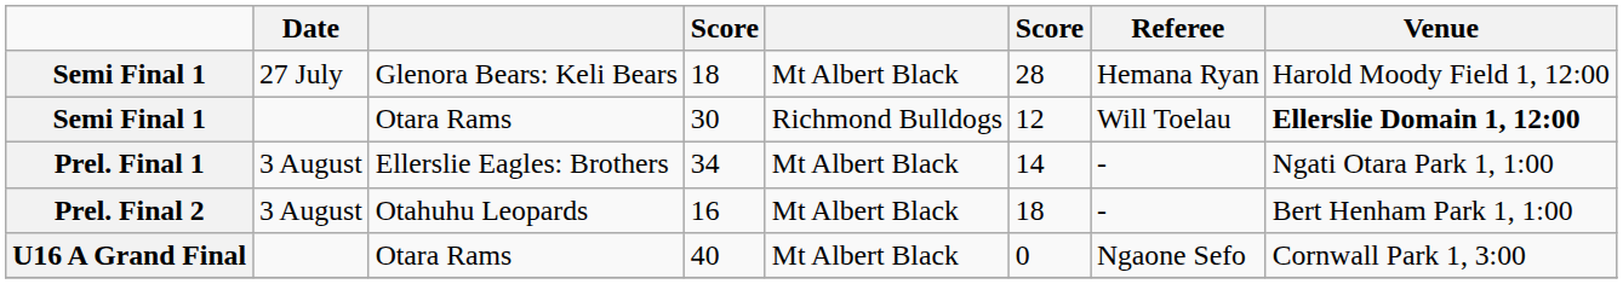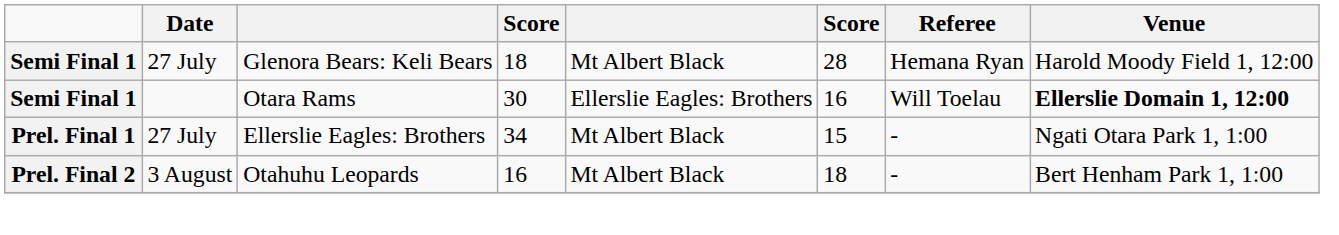 <table class="wikitable mw-collapsible">
 <tr>
 <td></td>
 <th scope="col">Date</th>
 <th scope="col"></th>
 <th scope="col">Score</th>
 <th scope="col"></th>
 <th scope="col">Score</th>
 <th scope="col">Referee</th>
 <th scope="col">Venue</th>
 </tr>
 <tr>
 <th scope="row">Semi Final 1</th>
 <td>27 July</td>
 <td>Glenora Bears: Keli Bears</td>
 <td>18</td>
 <td>Mt Albert Black</td>
 <td>28</td>
 <td>Hemana Ryan</td>
 <td>Harold Moody Field 1, 12:00</td>
 </tr>
 <tr>
 <th scope="row">Semi Final 1</th>
 <td></td>
 <td>Otara Rams</td>
 <td>30</td>
-<td>Richmond Bulldogs</td>
-<td>12</td>
+<td>Ellerslie Eagles: Brothers</td>
+<td>16</td>
 <td>Will Toelau</td>
 <td><strong>Ellerslie Domain 1, 12:00</strong></td>
 </tr>
 <tr>
 <th scope="row">Prel. Final 1</th>
-<td>3 August</td>
+<td>27 July</td>
 <td>Ellerslie Eagles: Brothers</td>
 <td>34</td>
 <td>Mt Albert Black</td>
-<td>14</td>
+<td>15</td>
 <td>-</td>
 <td>Ngati Otara Park 1, 1:00</td>
 </tr>
 <tr>
 <th scope="row">Prel. Final 2</th>
 <td>3 August</td>
 <td>Otahuhu Leopards</td>
 <td>16</td>
 <td>Mt Albert Black</td>
 <td>18</td>
 <td>-</td>
 <td>Bert Henham Park 1, 1:00</td>
 </tr>
 <tr>
-<th scope="row">U16 A Grand Final</th>
-<td></td>
-<td>Otara Rams</td>
-<td>40</td>
-<td>Mt Albert Black</td>
-<td>0</td>
-<td>Ngaone Sefo</td>
-<td>Cornwall Park 1, 3:00</td>
-</tr>
-<tr>
 </tr>
 </table>
